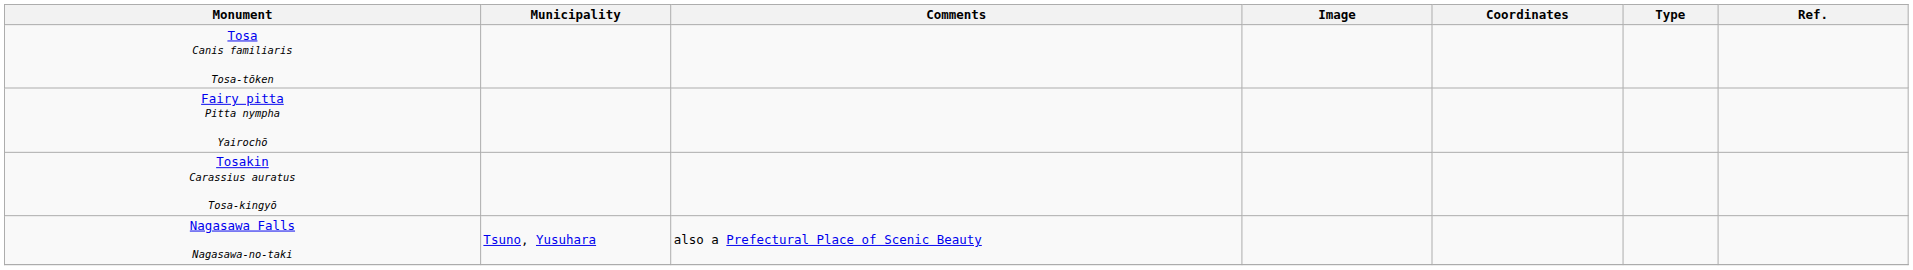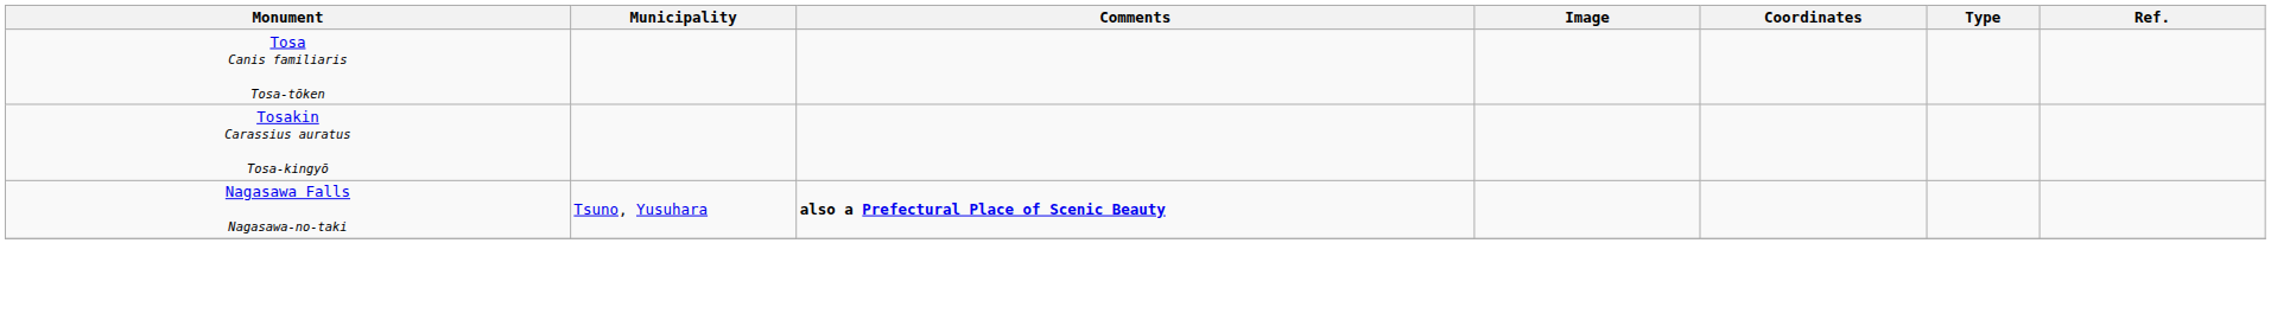 <table class="wikitable sortable"  style="width:100%;">
 <tr>
 <th width="25%" align="left">Monument</th>
 <th width="10%" align="left">Municipality</th>
 <th width="30%" align="left" class="unsortable">Comments</th>
 <th width="10%" align="left" class="unsortable">Image</th>
 <th width="10%" align="left" class="unsortable">Coordinates</th>
 <th width="5%" align="left">Type</th>
 <th width="10%" align="left" class="unsortable">Ref.</th>
 </tr>
 <tr>
 <td align="center"><a href='#'>Tosa</a><br><small><em>Canis familiaris</em></small><br><br><small><em>Tosa-tōken</em></small></td>
 <td></td>
 <td></td>
 <td></td>
 <td></td>
 <td></td>
 <td></td>
 </tr>
 <tr>
-<td align="center"><a href='#'>Fairy pitta</a><br><small><em>Pitta nympha</em></small><br><br><small><em>Yairochō</em></small></td>
-<td></td>
-<td></td>
-<td></td>
-<td></td>
-<td></td>
-<td></td>
-</tr>
-<tr>
 <td align="center"><a href='#'>Tosakin</a><br><small><em>Carassius auratus</em></small><br><br><small><em>Tosa-kingyō</em></small></td>
 <td></td>
 <td></td>
 <td></td>
 <td></td>
 <td></td>
 <td></td>
 </tr>
 <tr>
 <td align="center"><a href='#'>Nagasawa Falls</a><br><br><small><em>Nagasawa-no-taki</em></small></td>
 <td><a href='#'>Tsuno</a>, <a href='#'>Yusuhara</a></td>
-<td>also a <a href='#'>Prefectural Place of Scenic Beauty</a></td>
+<td><strong>also a <a href='#'>Prefectural Place of Scenic Beauty</a></strong></td>
 <td></td>
 <td></td>
 <td></td>
 <td></td>
 </tr>
 <tr>
 </tr>
 </table>
